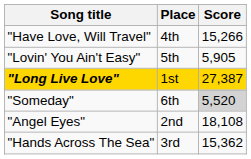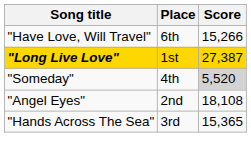 <table class="sortable wikitable">
 <tr>
 <th>Song title</th>
 <th>Place</th>
 <th>Score</th>
 </tr>
 <tr>
 <td>"Have Love, Will Travel"</td>
-<td>4th</td>
+<td>6th</td>
 <td>15,266</td>
-</tr>
-<tr>
-<td>"Lovin' You Ain't Easy"</td>
-<td>5th</td>
-<td>5,905</td>
 </tr>
 <tr style="background:gold;">
 <td><strong><em>"Long Live Love"</em></strong></td>
 <td>1st</td>
 <td>27,387</td>
 </tr>
 <tr>
 <td>"Someday"</td>
-<td>6th</td>
+<td>4th</td>
 <td style="background: lightgrey;">5,520</td>
 </tr>
 <tr>
 <td>"Angel Eyes"</td>
 <td>2nd</td>
 <td>18,108</td>
 </tr>
 <tr>
 <td>"Hands Across The Sea"</td>
 <td>3rd</td>
-<td>15,362</td>
+<td>15,365</td>
 </tr>
 </table>
